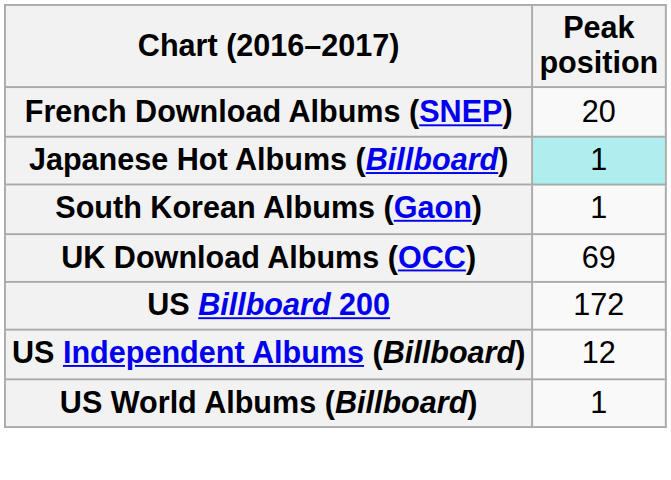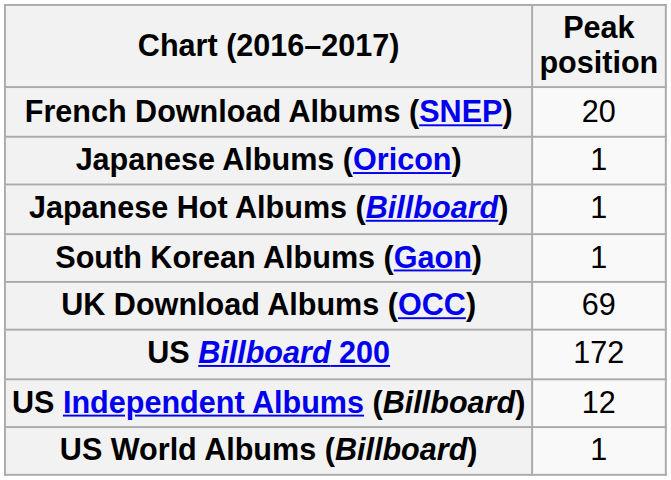 <table class="wikitable sortable plainrowheaders" style="text-align:center">
 <tr>
 <th scope="col">Chart (2016–2017)</th>
 <th scope="col">Peak<br>position</th>
 </tr>
 <tr>
 <th scope="row">French Download Albums (<a href='#'>SNEP</a>)</th>
 <td>20</td>
 </tr>
 <tr>
+<th scope="row">Japanese Albums (<a href='#'>Oricon</a>)</th>
+<td>1</td>
+</tr>
+<tr>
 <th scope="row">Japanese Hot Albums (<em><a href='#'>Billboard</a></em>)</th>
-<td style="background: paleturquoise;">1</td>
+<td>1</td>
 </tr>
 <tr>
 <th scope="row">South Korean Albums (<a href='#'>Gaon</a>)</th>
 <td>1</td>
 </tr>
 <tr>
 <th scope="row">UK Download Albums (<a href='#'>OCC</a>)</th>
 <td>69</td>
 </tr>
 <tr>
 <th scope="row">US <a href='#'><em>Billboard</em> 200</a></th>
 <td>172</td>
 </tr>
 <tr>
 <th scope="row">US <a href='#'>Independent Albums</a> (<em>Billboard</em>)</th>
 <td>12</td>
 </tr>
 <tr>
 <th scope="row">US World Albums (<em>Billboard</em>)</th>
 <td>1</td>
 </tr>
 </table>
